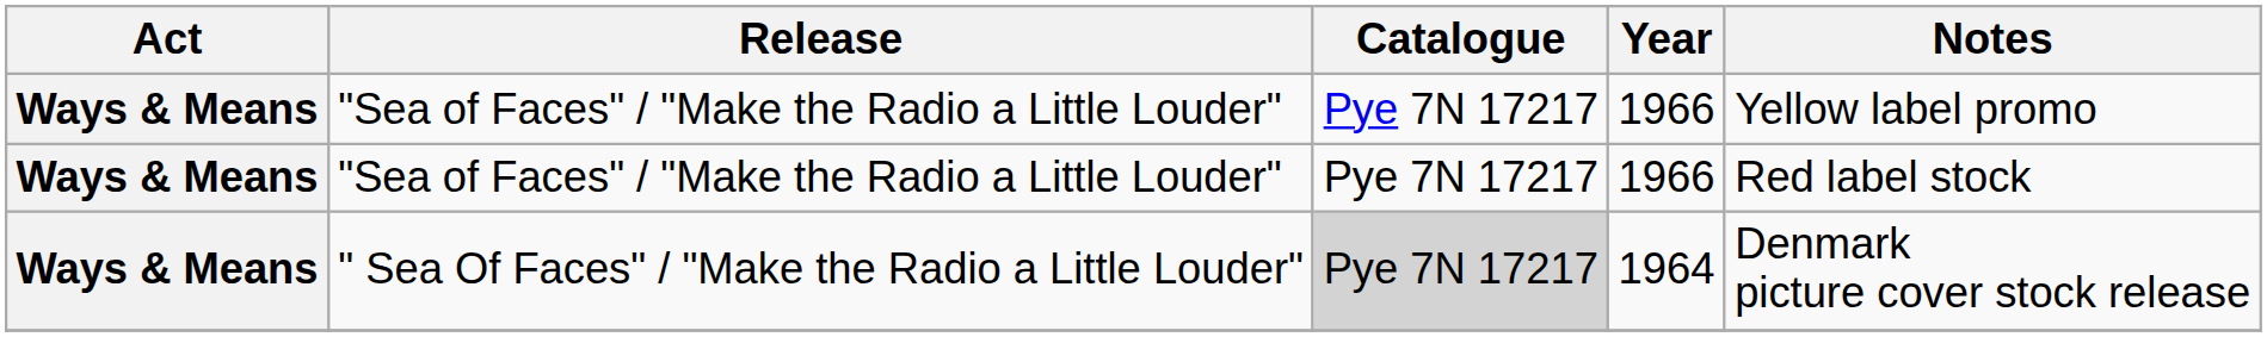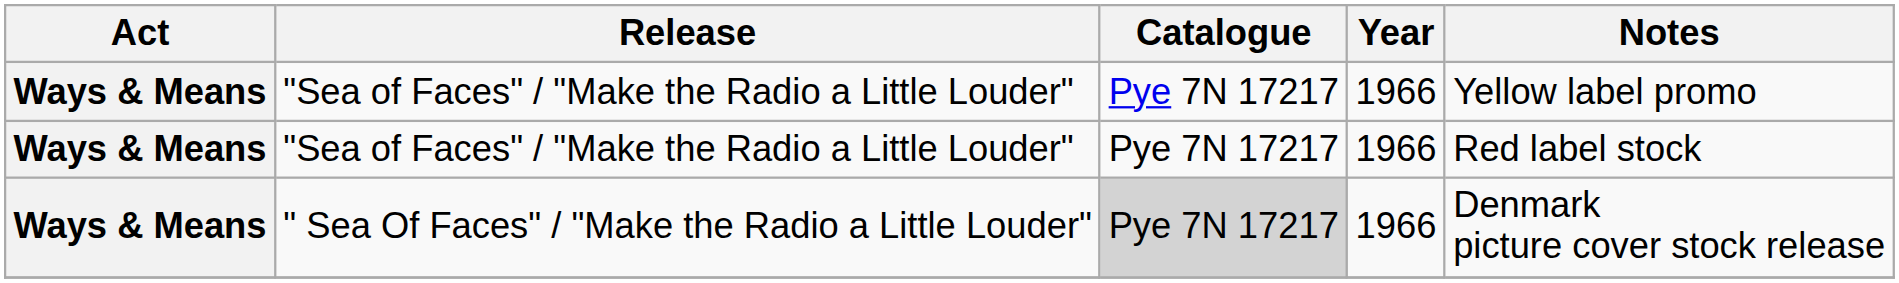 <table class="wikitable plainrowheaders sortable">
 <tr>
 <th scope="col" class="unsortable">Act</th>
 <th scope="col">Release</th>
 <th scope="col">Catalogue</th>
 <th scope="col">Year</th>
 <th scope="col" class="unsortable">Notes</th>
 </tr>
 <tr>
 <th scope="row">Ways & Means</th>
 <td>"Sea of Faces" / "Make the Radio a Little Louder"</td>
 <td><a href='#'>Pye</a> 7N 17217</td>
 <td>1966</td>
 <td>Yellow label promo</td>
 </tr>
 <tr>
 <th scope="row">Ways & Means</th>
 <td>"Sea of Faces" / "Make the Radio a Little Louder"</td>
 <td>Pye 7N 17217</td>
 <td>1966</td>
 <td>Red label stock</td>
 </tr>
 <tr>
 <th scope="row">Ways & Means</th>
 <td>" Sea Of Faces" / "Make the Radio a Little Louder"</td>
 <td style="background: lightgrey;">Pye 7N 17217</td>
-<td>1964</td>
+<td>1966</td>
 <td>Denmark<br>picture cover stock release</td>
 </tr>
 <tr>
 </tr>
 </table>
